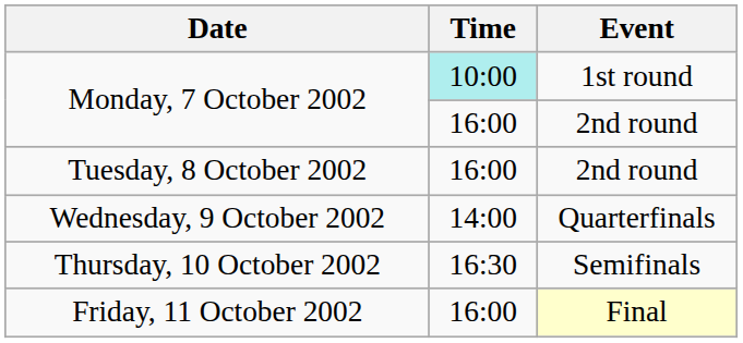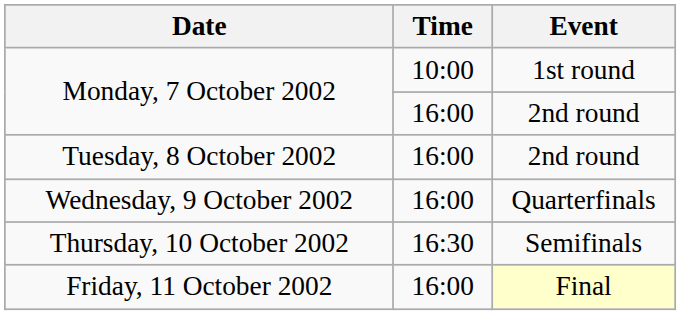 <table class = "wikitable" style="text-align:center;">
 <tr>
 <th width=220>Date</th>
 <th width=50>Time</th>
 <th width=100>Event</th>
 </tr>
 <tr>
 <td rowspan=2>Monday, 7 October 2002</td>
-<td style="background: paleturquoise;">10:00</td>
+<td>10:00</td>
 <td>1st round</td>
 </tr>
 <tr>
 <td>16:00</td>
 <td>2nd round</td>
 </tr>
 <tr>
 <td>Tuesday, 8 October 2002</td>
 <td>16:00</td>
 <td>2nd round</td>
 </tr>
 <tr>
 <td>Wednesday, 9 October 2002</td>
-<td>14:00</td>
+<td>16:00</td>
 <td>Quarterfinals</td>
 </tr>
 <tr>
 <td>Thursday, 10 October 2002</td>
 <td>16:30</td>
 <td>Semifinals</td>
 </tr>
 <tr>
 <td>Friday, 11 October 2002</td>
 <td>16:00</td>
 <td bgcolor=ffffcc>Final</td>
 </tr>
 </table>
